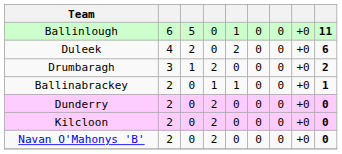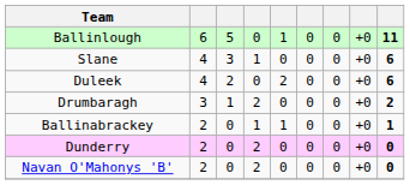 <table class="wikitable" style="text-align:center">
 <tr>
 <th width="175">Team</th>
 <th width="20"></th>
 <th width="20"></th>
 <th width="20"></th>
 <th width="20"></th>
 <th width="20"></th>
 <th width="20"></th>
 <th width="20"></th>
 <th width="20"></th>
 </tr>
 <tr style="background:#cfc;">
 <td>Ballinlough</td>
 <td>6</td>
 <td>5</td>
 <td>0</td>
 <td>1</td>
 <td>0</td>
 <td>0</td>
 <td>+0</td>
 <td><strong>11</strong></td>
+</tr>
+<tr>
+<td>Slane</td>
+<td>4</td>
+<td>3</td>
+<td>1</td>
+<td>0</td>
+<td>0</td>
+<td>0</td>
+<td>+0</td>
+<td><strong>6</strong></td>
 </tr>
 <tr>
 <td>Duleek</td>
 <td>4</td>
 <td>2</td>
 <td>0</td>
 <td>2</td>
 <td>0</td>
 <td>0</td>
 <td>+0</td>
 <td><strong>6</strong></td>
 </tr>
 <tr>
 <td>Drumbaragh</td>
 <td>3</td>
 <td>1</td>
 <td>2</td>
 <td>0</td>
 <td>0</td>
 <td>0</td>
 <td>+0</td>
 <td><strong>2</strong></td>
 </tr>
 <tr>
 <td>Ballinabrackey</td>
 <td>2</td>
 <td>0</td>
 <td>1</td>
 <td>1</td>
 <td>0</td>
 <td>0</td>
 <td>+0</td>
 <td><strong>1</strong></td>
 </tr>
 <tr style="background:#fcf;">
 <td>Dunderry</td>
 <td>2</td>
 <td>0</td>
 <td>2</td>
 <td>0</td>
 <td>0</td>
 <td>0</td>
 <td>+0</td>
 <td><strong>0</strong></td>
 </tr>
-<tr style="background:#fcf;">
-<td>Kilcloon</td>
-<td>2</td>
-<td>0</td>
-<td>2</td>
-<td>0</td>
-<td>0</td>
-<td>0</td>
-<td>+0</td>
-<td><strong>0</strong></td>
-</tr>
 <tr>
 <td><a href='#'>Navan O'Mahonys 'B'</a></td>
 <td>2</td>
 <td>0</td>
 <td>2</td>
 <td>0</td>
 <td>0</td>
 <td>0</td>
 <td>+0</td>
 <td><strong>0</strong></td>
 </tr>
 <tr>
 </tr>
 </table>
